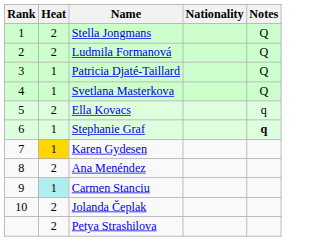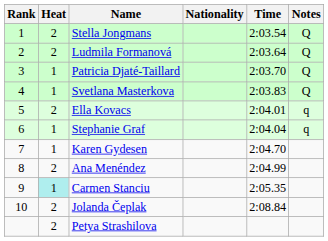 <table class="wikitable sortable" style="text-align:center">
 <tr>
 <th>Rank</th>
 <th>Heat</th>
 <th>Name</th>
 <th>Nationality</th>
+<th>Time</th>
 <th>Notes</th>
 </tr>
 <tr bgcolor=ccffcc>
 <td>1</td>
 <td>2</td>
 <td align="left"><a href='#'>Stella Jongmans</a></td>
 <td align=left></td>
+<td>2:03.54</td>
 <td>Q</td>
 </tr>
 <tr bgcolor=ccffcc>
 <td>2</td>
 <td>2</td>
 <td align="left"><a href='#'>Ludmila Formanová</a></td>
 <td align=left></td>
+<td>2:03.64</td>
 <td>Q</td>
 </tr>
 <tr bgcolor=ccffcc>
 <td>3</td>
 <td>1</td>
 <td align="left"><a href='#'>Patricia Djaté-Taillard</a></td>
 <td align=left></td>
+<td>2:03.70</td>
 <td>Q</td>
 </tr>
 <tr bgcolor=ccffcc>
 <td>4</td>
 <td>1</td>
 <td align="left"><a href='#'>Svetlana Masterkova</a></td>
 <td align=left></td>
+<td>2:03.83</td>
 <td>Q</td>
 </tr>
 <tr bgcolor=ddffdd>
 <td>5</td>
 <td>2</td>
 <td align="left"><a href='#'>Ella Kovacs</a></td>
 <td align=left></td>
+<td>2:04.01</td>
 <td>q</td>
 </tr>
 <tr bgcolor=ddffdd>
 <td>6</td>
 <td>1</td>
 <td align="left"><a href='#'>Stephanie Graf</a></td>
 <td align=left></td>
-<td><strong>q</strong></td>
+<td>2:04.04</td>
+<td>q</td>
 </tr>
 <tr>
 <td>7</td>
-<td style="background: gold;">1</td>
+<td>1</td>
 <td align="left"><a href='#'>Karen Gydesen</a></td>
 <td align=left></td>
+<td>2:04.70</td>
 <td></td>
 </tr>
 <tr>
 <td>8</td>
 <td>2</td>
 <td align="left"><a href='#'>Ana Menéndez</a></td>
 <td align=left></td>
+<td>2:04.99</td>
 <td></td>
 </tr>
 <tr>
 <td>9</td>
 <td style="background: paleturquoise;">1</td>
 <td align="left"><a href='#'>Carmen Stanciu</a></td>
 <td align=left></td>
+<td>2:05.35</td>
 <td></td>
 </tr>
 <tr>
 <td>10</td>
 <td>2</td>
 <td align="left"><a href='#'>Jolanda Čeplak</a></td>
 <td align=left></td>
+<td>2:08.84</td>
 <td></td>
 </tr>
 <tr>
 <td></td>
 <td>2</td>
 <td align="left"><a href='#'>Petya Strashilova</a></td>
 <td align=left></td>
 <td></td>
+<td></td>
 </tr>
 </table>
